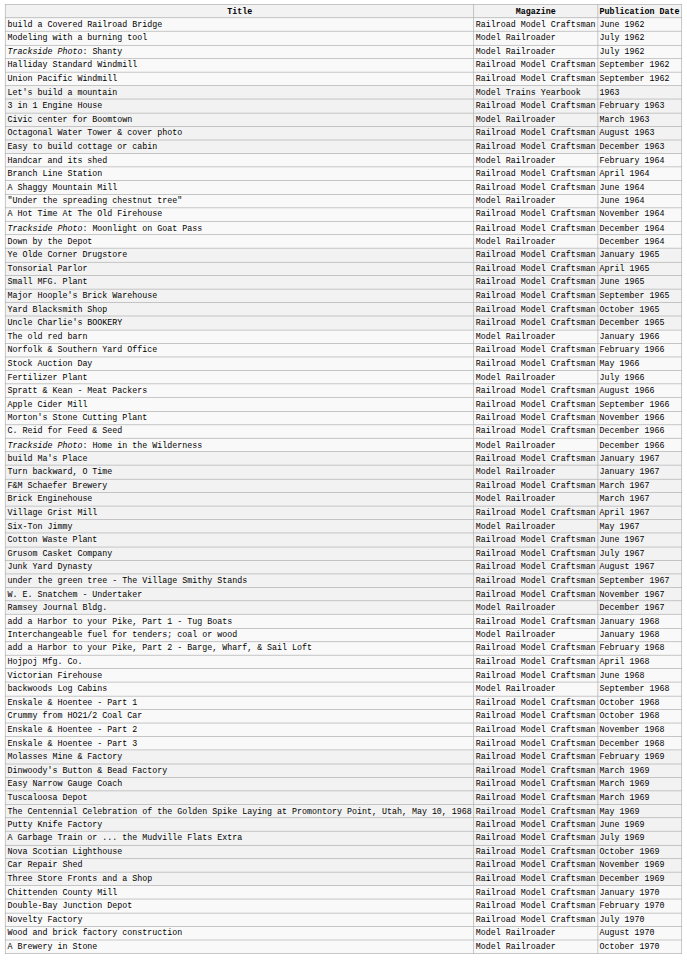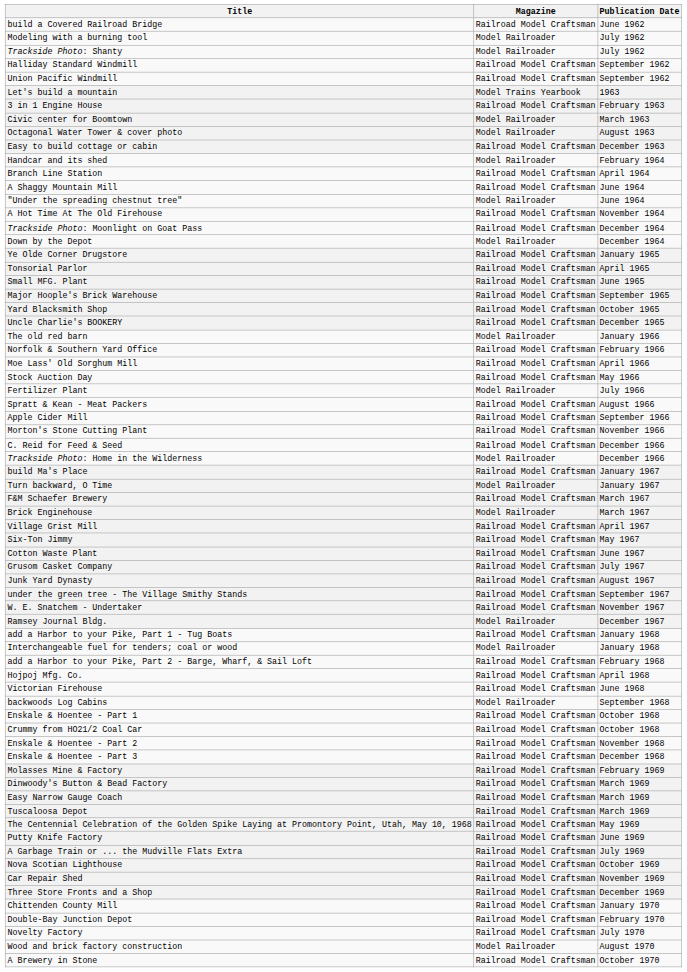 <table class="wikitable" style="margin-left: auto; margin-right: auto; border: none;">
 <tr>
 <th>Title</th>
 <th>Magazine</th>
 <th>Publication Date</th>
 </tr>
 <tr>
 <td>build a Covered Railroad Bridge</td>
 <td>Railroad Model Craftsman</td>
 <td>June 1962</td>
 </tr>
 <tr>
 <td>Modeling with a burning tool</td>
 <td>Model Railroader</td>
 <td>July 1962</td>
 </tr>
 <tr>
 <td><em>Trackside Photo</em>: Shanty</td>
 <td>Model Railroader</td>
 <td>July 1962</td>
 </tr>
 <tr>
 <td>Halliday Standard Windmill</td>
 <td>Railroad Model Craftsman</td>
 <td>September 1962</td>
 </tr>
 <tr>
 <td>Union Pacific Windmill</td>
 <td>Railroad Model Craftsman</td>
 <td>September 1962</td>
 </tr>
 <tr>
 <td style="background: #f2f2f2;">Let's build a mountain</td>
 <td style="background: #f2f2f2;">Model Trains Yearbook</td>
 <td style="background: #f2f2f2;">1963</td>
 </tr>
 <tr>
 <td style="background: #f2f2f2;">3 in 1 Engine House</td>
 <td style="background: #f2f2f2;">Railroad Model Craftsman</td>
 <td style="background: #f2f2f2;">February 1963</td>
 </tr>
 <tr>
 <td style="background: #f2f2f2;">Civic center for Boomtown</td>
 <td style="background: #f2f2f2;">Model Railroader</td>
 <td style="background: #f2f2f2;">March 1963</td>
 </tr>
 <tr>
 <td style="background: #f2f2f2;">Octagonal Water Tower & cover photo</td>
-<td style="background: #f2f2f2;">Railroad Model Craftsman</td>
+<td style="background: #f2f2f2;">Model Railroader</td>
 <td style="background: #f2f2f2;">August 1963</td>
 </tr>
 <tr>
 <td style="background: #f2f2f2;">Easy to build cottage or cabin</td>
 <td style="background: #f2f2f2;">Railroad Model Craftsman</td>
 <td style="background: #f2f2f2;">December 1963</td>
 </tr>
 <tr>
 <td>Handcar and its shed</td>
 <td>Model Railroader</td>
 <td>February 1964</td>
 </tr>
 <tr>
 <td>Branch Line Station</td>
 <td>Railroad Model Craftsman</td>
 <td>April 1964</td>
 </tr>
 <tr>
 <td>A Shaggy Mountain Mill</td>
 <td>Railroad Model Craftsman</td>
 <td>June 1964</td>
 </tr>
 <tr>
 <td>"Under the spreading chestnut tree"</td>
 <td>Model Railroader</td>
 <td>June 1964</td>
 </tr>
 <tr>
 <td>A Hot Time At The Old Firehouse</td>
 <td>Railroad Model Craftsman</td>
 <td>November 1964</td>
 </tr>
 <tr>
 <td><em>Trackside Photo</em>: Moonlight on Goat Pass</td>
 <td>Railroad Model Craftsman</td>
 <td>December 1964</td>
 </tr>
 <tr>
 <td>Down by the Depot</td>
 <td>Model Railroader</td>
 <td>December 1964</td>
 </tr>
 <tr>
 <td style="background: #f2f2f2;">Ye Olde Corner Drugstore</td>
 <td style="background: #f2f2f2;">Railroad Model Craftsman</td>
 <td style="background: #f2f2f2;">January 1965</td>
 </tr>
 <tr>
 <td style="background: #f2f2f2;">Tonsorial Parlor</td>
 <td style="background: #f2f2f2;">Railroad Model Craftsman</td>
 <td style="background: #f2f2f2;">April 1965</td>
 </tr>
 <tr>
 <td style="background: #f2f2f2;">Small MFG. Plant</td>
 <td style="background: #f2f2f2;">Railroad Model Craftsman</td>
 <td style="background: #f2f2f2;">June 1965</td>
 </tr>
 <tr>
 <td style="background: #f2f2f2;">Major Hoople's Brick Warehouse</td>
 <td style="background: #f2f2f2;">Railroad Model Craftsman</td>
 <td style="background: #f2f2f2;">September 1965</td>
 </tr>
 <tr>
 <td style="background: #f2f2f2;">Yard Blacksmith Shop</td>
 <td style="background: #f2f2f2;">Railroad Model Craftsman</td>
 <td style="background: #f2f2f2;">October 1965</td>
 </tr>
 <tr>
 <td style="background: #f2f2f2;">Uncle Charlie's BOOKERY</td>
 <td style="background: #f2f2f2;">Railroad Model Craftsman</td>
 <td style="background: #f2f2f2;">December 1965</td>
 </tr>
 <tr>
 <td>The old red barn</td>
 <td>Model Railroader</td>
 <td>January 1966</td>
 </tr>
 <tr>
 <td>Norfolk & Southern Yard Office</td>
 <td>Railroad Model Craftsman</td>
 <td>February 1966</td>
 </tr>
 <tr>
+<td>Moe Lass' Old Sorghum Mill</td>
+<td>Railroad Model Craftsman</td>
+<td>April 1966</td>
+</tr>
+<tr>
 <td>Stock Auction Day</td>
 <td>Railroad Model Craftsman</td>
 <td>May 1966</td>
 </tr>
 <tr>
 <td>Fertilizer Plant</td>
 <td>Model Railroader</td>
 <td>July 1966</td>
 </tr>
 <tr>
 <td>Spratt & Kean - Meat Packers</td>
 <td>Railroad Model Craftsman</td>
 <td>August 1966</td>
 </tr>
 <tr>
 <td>Apple Cider Mill</td>
 <td>Railroad Model Craftsman</td>
 <td>September 1966</td>
 </tr>
 <tr>
 <td>Morton's Stone Cutting Plant</td>
 <td>Railroad Model Craftsman</td>
 <td>November 1966</td>
 </tr>
 <tr>
 <td>C. Reid for Feed & Seed</td>
 <td>Railroad Model Craftsman</td>
 <td>December 1966</td>
 </tr>
 <tr>
 <td><em>Trackside Photo</em>: Home in the Wilderness</td>
 <td>Model Railroader</td>
 <td>December 1966</td>
 </tr>
 <tr>
 <td style="background: #f2f2f2;">build Ma's Place</td>
 <td style="background: #f2f2f2;">Railroad Model Craftsman</td>
 <td style="background: #f2f2f2;">January 1967</td>
 </tr>
 <tr>
 <td style="background: #f2f2f2;">Turn backward, O Time</td>
 <td style="background: #f2f2f2;">Model Railroader</td>
 <td style="background: #f2f2f2;">January 1967</td>
 </tr>
 <tr>
 <td style="background: #f2f2f2;">F&M Schaefer Brewery</td>
 <td style="background: #f2f2f2;">Railroad Model Craftsman</td>
 <td style="background: #f2f2f2;">March 1967</td>
 </tr>
 <tr>
 <td style="background: #f2f2f2;">Brick Enginehouse</td>
 <td style="background: #f2f2f2;">Model Railroader</td>
 <td style="background: #f2f2f2;">March 1967</td>
 </tr>
 <tr>
 <td style="background: #f2f2f2;">Village Grist Mill</td>
 <td style="background: #f2f2f2;">Railroad Model Craftsman</td>
 <td style="background: #f2f2f2;">April 1967</td>
 </tr>
 <tr>
 <td style="background: #f2f2f2;">Six-Ton Jimmy</td>
-<td style="background: #f2f2f2;">Model Railroader</td>
+<td style="background: #f2f2f2;">Railroad Model Craftsman</td>
 <td style="background: #f2f2f2;">May 1967</td>
 </tr>
 <tr>
 <td style="background: #f2f2f2;">Cotton Waste Plant</td>
 <td style="background: #f2f2f2;">Railroad Model Craftsman</td>
 <td style="background: #f2f2f2;">June 1967</td>
 </tr>
 <tr>
 <td style="background: #f2f2f2;">Grusom Casket Company</td>
 <td style="background: #f2f2f2;">Railroad Model Craftsman</td>
 <td style="background: #f2f2f2;">July 1967</td>
 </tr>
 <tr>
 <td style="background: #f2f2f2;">Junk Yard Dynasty</td>
 <td style="background: #f2f2f2;">Railroad Model Craftsman</td>
 <td style="background: #f2f2f2;">August 1967</td>
 </tr>
 <tr>
 <td style="background: #f2f2f2;">under the green tree - The Village Smithy Stands</td>
 <td style="background: #f2f2f2;">Railroad Model Craftsman</td>
 <td style="background: #f2f2f2;">September 1967</td>
 </tr>
 <tr>
 <td style="background: #f2f2f2;">W. E. Snatchem - Undertaker</td>
 <td style="background: #f2f2f2;">Railroad Model Craftsman</td>
 <td style="background: #f2f2f2;">November 1967</td>
 </tr>
 <tr>
 <td style="background: #f2f2f2;">Ramsey Journal Bldg.</td>
 <td style="background: #f2f2f2;">Model Railroader</td>
 <td style="background: #f2f2f2;">December 1967</td>
 </tr>
 <tr>
 <td>add a Harbor to your Pike, Part 1 - Tug Boats</td>
 <td>Railroad Model Craftsman</td>
 <td>January 1968</td>
 </tr>
 <tr>
 <td>Interchangeable fuel for tenders; coal or wood</td>
 <td>Model Railroader</td>
 <td>January 1968</td>
 </tr>
 <tr>
 <td>add a Harbor to your Pike, Part 2 - Barge, Wharf, & Sail Loft</td>
 <td>Railroad Model Craftsman</td>
 <td>February 1968</td>
 </tr>
 <tr>
 <td>Hojpoj Mfg. Co.</td>
 <td>Railroad Model Craftsman</td>
 <td>April 1968</td>
 </tr>
 <tr>
 <td>Victorian Firehouse</td>
 <td>Railroad Model Craftsman</td>
 <td>June 1968</td>
 </tr>
 <tr>
 <td>backwoods Log Cabins</td>
 <td>Model Railroader</td>
 <td>September 1968</td>
 </tr>
 <tr>
 <td>Enskale & Hoentee - Part 1</td>
 <td>Railroad Model Craftsman</td>
 <td>October 1968</td>
 </tr>
 <tr>
 <td>Crummy from HO21/2 Coal Car</td>
 <td>Railroad Model Craftsman</td>
 <td>October 1968</td>
 </tr>
 <tr>
 <td>Enskale & Hoentee - Part 2</td>
 <td>Railroad Model Craftsman</td>
 <td>November 1968</td>
 </tr>
 <tr>
 <td>Enskale & Hoentee - Part 3</td>
 <td>Railroad Model Craftsman</td>
 <td>December 1968</td>
 </tr>
 <tr>
 <td style="background: #f2f2f2;">Molasses Mine & Factory</td>
 <td style="background: #f2f2f2;">Railroad Model Craftsman</td>
 <td style="background: #f2f2f2;">February 1969</td>
 </tr>
 <tr>
 <td style="background: #f2f2f2;">Dinwoody's Button & Bead Factory</td>
 <td style="background: #f2f2f2;">Railroad Model Craftsman</td>
 <td style="background: #f2f2f2;">March 1969</td>
 </tr>
 <tr>
 <td style="background: #f2f2f2;">Easy Narrow Gauge Coach</td>
 <td style="background: #f2f2f2;">Railroad Model Craftsman</td>
 <td style="background: #f2f2f2;">March 1969</td>
 </tr>
 <tr>
 <td style="background: #f2f2f2;">Tuscaloosa Depot</td>
 <td style="background: #f2f2f2;">Railroad Model Craftsman</td>
 <td style="background: #f2f2f2;">March 1969</td>
 </tr>
 <tr>
 <td style="background: #f2f2f2;">The Centennial Celebration of the Golden Spike Laying at Promontory Point, Utah, May 10, 1968</td>
 <td style="background: #f2f2f2;">Railroad Model Craftsman</td>
 <td style="background: #f2f2f2;">May 1969</td>
 </tr>
 <tr>
 <td style="background: #f2f2f2;">Putty Knife Factory</td>
 <td style="background: #f2f2f2;">Railroad Model Craftsman</td>
 <td style="background: #f2f2f2;">June 1969</td>
 </tr>
 <tr>
 <td style="background: #f2f2f2;">A Garbage Train or ... the Mudville Flats Extra</td>
 <td style="background: #f2f2f2;">Railroad Model Craftsman</td>
 <td style="background: #f2f2f2;">July 1969</td>
 </tr>
 <tr>
 <td style="background: #f2f2f2;">Nova Scotian Lighthouse</td>
 <td style="background: #f2f2f2;">Railroad Model Craftsman</td>
 <td style="background: #f2f2f2;">October 1969</td>
 </tr>
 <tr>
 <td style="background: #f2f2f2;">Car Repair Shed</td>
 <td style="background: #f2f2f2;">Railroad Model Craftsman</td>
 <td style="background: #f2f2f2;">November 1969</td>
 </tr>
 <tr>
 <td style="background: #f2f2f2;">Three Store Fronts and a Shop</td>
 <td style="background: #f2f2f2;">Railroad Model Craftsman</td>
 <td style="background: #f2f2f2;">December 1969</td>
 </tr>
 <tr>
 <td>Chittenden County Mill</td>
 <td>Railroad Model Craftsman</td>
 <td>January 1970</td>
 </tr>
 <tr>
 <td>Double-Bay Junction Depot</td>
 <td>Railroad Model Craftsman</td>
 <td>February 1970</td>
 </tr>
 <tr>
 <td>Novelty Factory</td>
 <td>Railroad Model Craftsman</td>
 <td>July 1970</td>
 </tr>
 <tr>
 <td>Wood and brick factory construction</td>
 <td>Model Railroader</td>
 <td>August 1970</td>
 </tr>
 <tr>
 <td>A Brewery in Stone</td>
-<td>Model Railroader</td>
+<td>Railroad Model Craftsman</td>
 <td>October 1970</td>
 </tr>
 </table>
